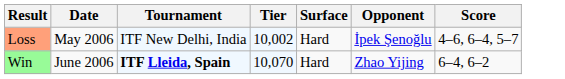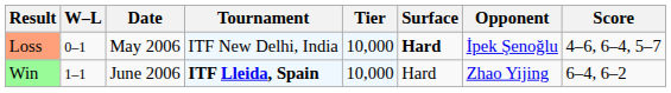 <table class="sortable wikitable">
 <tr>
 <th>Result</th>
+<th class="unsortable">W–L</th>
 <th>Date</th>
 <th>Tournament</th>
 <th>Tier</th>
 <th>Surface</th>
 <th>Opponent</th>
 <th class="unsortable">Score</th>
 </tr>
 <tr>
 <td style="background:#ffa07a;">Loss</td>
+<td><small>0–1</small></td>
 <td>May 2006</td>
 <td style="background:#f0f8ff;">ITF New Delhi, India</td>
-<td style="background:#f0f8ff;">10,002</td>
-<td>Hard</td>
+<td style="background:#f0f8ff;">10,000</td>
+<td><strong>Hard</strong></td>
 <td> <a href='#'>İpek Şenoğlu</a></td>
 <td>4–6, 6–4, 5–7</td>
 </tr>
 <tr>
 <td style="background:#98fb98;">Win</td>
+<td><small>1–1</small></td>
 <td>June 2006</td>
 <td style="background:#f0f8ff;"><strong>ITF <a href='#'>Lleida</a>, Spain</strong></td>
-<td style="background:#f0f8ff;">10,070</td>
+<td style="background:#f0f8ff;">10,000</td>
 <td>Hard</td>
 <td> <a href='#'>Zhao Yijing</a></td>
 <td>6–4, 6–2</td>
 </tr>
 </table>
